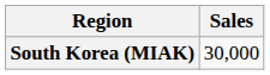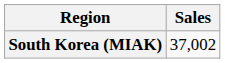 <table class="wikitable plainrowheaders">
 <tr>
 <th>Region</th>
 <th>Sales</th>
 </tr>
 <tr>
 <th scope="row">South Korea (MIAK)</th>
-<td>30,000</td>
+<td>37,002</td>
 </tr>
 </table>
